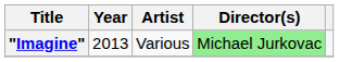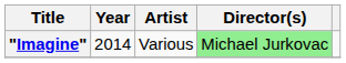 <table class="wikitable plainrowheaders" style="text-align:center;">
 <tr>
 <th>Title</th>
 <th>Year</th>
 <th>Artist</th>
 <th>Director(s)</th>
 <th></th>
 </tr>
 <tr>
 <th scope="row">"<a href='#'>Imagine</a>" </th>
-<td>2013</td>
+<td>2014</td>
 <td>Various</td>
 <td style="background: lightgreen;">Michael Jurkovac</td>
 <td style="text-align: center;"></td>
 </tr>
 <tr>
 </tr>
 </table>
